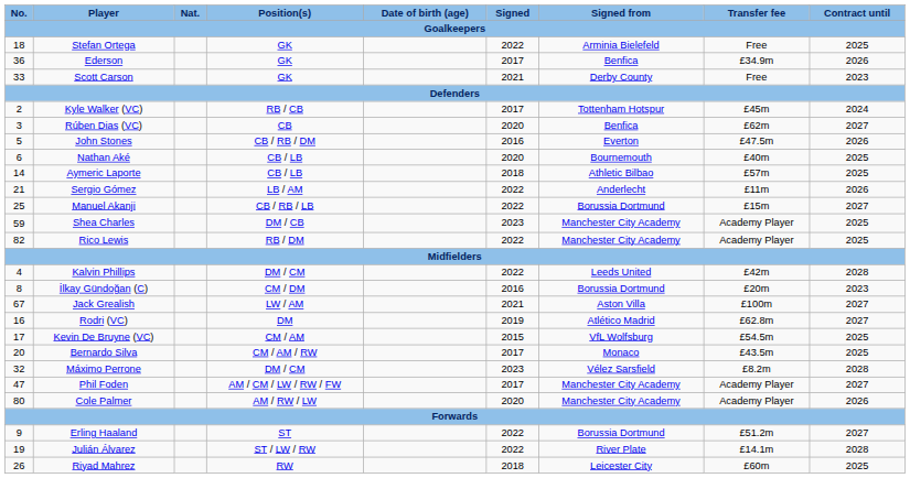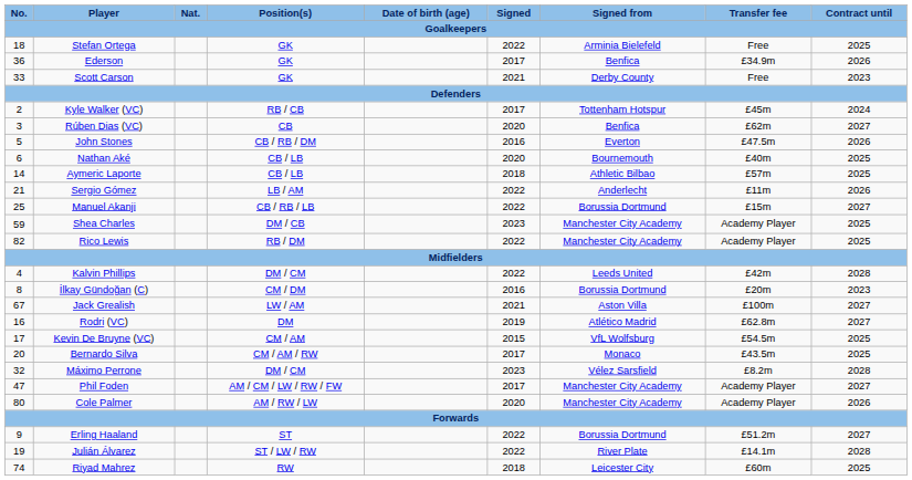 <table class="wikitable" style="text-align:center;font-size:85%;width:95%">
 <tr>
 <th style="background:#8FC0E9;color:#022360;text-align:center;width:10x";>No.</th>
 <th style="background:#8FC0E9;color:#022360;text-align:center;width:160x";>Player</th>
 <th style="background:#8FC0E9;color:#022360;text-align:center;width:20x";>Nat.</th>
 <th style="background:#8FC0E9;color:#022360;text-align:center;width:80x";>Position(s)</th>
 <th style="background:#8FC0E9;color:#022360;text-align:center;width:180x";>Date of birth (age)</th>
 <th style="background:#8FC0E9;color:#022360;text-align:center;width:30x";>Signed</th>
 <th style="background:#8FC0E9;color:#022360;text-align:center;width:180x";>Signed from</th>
 <th style="background:#8FC0E9;color:#022360;text-align:center;width:80x";>Transfer fee</th>
 <th style="background:#8FC0E9;color:#022360;text-align:center;width:30x";>Contract until</th>
 </tr>
 <tr>
 <th colspan="9" style="background:#8FC0E9;color:#022360;text-align:center">Goalkeepers</th>
 </tr>
 <tr>
 <td>18</td>
 <td><a href='#'>Stefan Ortega</a></td>
 <td></td>
 <td><a href='#'>GK</a></td>
 <td></td>
 <td>2022</td>
 <td> <a href='#'>Arminia Bielefeld</a></td>
 <td>Free</td>
 <td>2025</td>
 </tr>
 <tr>
 <td>36</td>
 <td><a href='#'>Ederson</a></td>
 <td></td>
 <td><a href='#'>GK</a></td>
 <td></td>
 <td>2017</td>
 <td> <a href='#'>Benfica</a></td>
 <td>£34.9m</td>
 <td>2026</td>
 </tr>
 <tr>
 <td>33</td>
 <td><a href='#'>Scott Carson</a></td>
 <td></td>
 <td><a href='#'>GK</a></td>
 <td></td>
 <td>2021</td>
 <td><a href='#'>Derby County</a></td>
 <td>Free</td>
 <td>2023</td>
 </tr>
 <tr>
 <th colspan="9" style="background:#8FC0E9;color:#022360;text-align:center">Defenders</th>
 </tr>
 <tr>
 <td>2</td>
 <td><a href='#'>Kyle Walker</a> (<a href='#'>VC</a>)</td>
 <td></td>
 <td><a href='#'>RB</a> / <a href='#'>CB</a></td>
 <td></td>
 <td>2017</td>
 <td><a href='#'>Tottenham Hotspur</a></td>
 <td>£45m</td>
 <td>2024</td>
 </tr>
 <tr>
 <td>3</td>
 <td><a href='#'>Rúben Dias</a> (<a href='#'>VC</a>)</td>
 <td></td>
 <td><a href='#'>CB</a></td>
 <td></td>
 <td>2020</td>
 <td> <a href='#'>Benfica</a></td>
 <td>£62m</td>
 <td>2027</td>
 </tr>
 <tr>
 <td>5</td>
 <td><a href='#'>John Stones</a></td>
 <td></td>
 <td><a href='#'>CB</a> / <a href='#'>RB</a> / <a href='#'>DM</a></td>
 <td></td>
 <td>2016</td>
 <td><a href='#'>Everton</a></td>
 <td>£47.5m</td>
 <td>2026</td>
 </tr>
 <tr>
 <td>6</td>
 <td><a href='#'>Nathan Aké</a></td>
 <td></td>
 <td><a href='#'>CB</a> / <a href='#'>LB</a></td>
 <td></td>
 <td>2020</td>
 <td><a href='#'>Bournemouth</a></td>
 <td>£40m</td>
 <td>2025</td>
 </tr>
 <tr>
 <td>14</td>
 <td><a href='#'>Aymeric Laporte</a></td>
 <td></td>
 <td><a href='#'>CB</a> / <a href='#'>LB</a></td>
 <td></td>
 <td>2018</td>
 <td> <a href='#'>Athletic Bilbao</a></td>
 <td>£57m</td>
 <td>2025</td>
 </tr>
 <tr>
 <td>21</td>
 <td><a href='#'>Sergio Gómez</a></td>
 <td></td>
 <td><a href='#'>LB</a> / <a href='#'>AM</a></td>
 <td></td>
 <td>2022</td>
 <td> <a href='#'>Anderlecht</a></td>
 <td>£11m</td>
 <td>2026</td>
 </tr>
 <tr>
 <td>25</td>
 <td><a href='#'>Manuel Akanji</a></td>
 <td></td>
 <td><a href='#'>CB</a> / <a href='#'>RB</a> / <a href='#'>LB</a></td>
 <td></td>
 <td>2022</td>
 <td> <a href='#'>Borussia Dortmund</a></td>
 <td>£15m</td>
 <td>2027</td>
 </tr>
 <tr>
 <td>59<sup></sup></td>
 <td><a href='#'>Shea Charles</a></td>
 <td></td>
 <td><a href='#'>DM</a> / <a href='#'>CB</a></td>
 <td></td>
 <td>2023</td>
 <td><a href='#'>Manchester City Academy</a></td>
 <td>Academy Player</td>
 <td>2025<br></td>
 </tr>
 <tr>
 <td>82</td>
 <td><a href='#'>Rico Lewis</a></td>
 <td></td>
 <td><a href='#'>RB</a> / <a href='#'>DM</a></td>
 <td></td>
 <td>2022</td>
 <td><a href='#'>Manchester City Academy</a></td>
 <td>Academy Player</td>
 <td>2025<br></td>
 </tr>
 <tr>
 <th colspan="9" style="background:#8FC0E9;color:#022360;text-align:center">Midfielders</th>
 </tr>
 <tr>
 <td>4</td>
 <td><a href='#'>Kalvin Phillips</a></td>
 <td></td>
 <td><a href='#'>DM</a> / <a href='#'>CM</a></td>
 <td></td>
 <td>2022</td>
 <td><a href='#'>Leeds United</a></td>
 <td>£42m</td>
 <td>2028</td>
 </tr>
 <tr>
 <td>8</td>
 <td><a href='#'>İlkay Gündoğan</a> (<a href='#'>C</a>)</td>
 <td></td>
 <td><a href='#'>CM</a> / <a href='#'>DM</a></td>
 <td></td>
 <td>2016</td>
 <td> <a href='#'>Borussia Dortmund</a></td>
 <td>£20m</td>
 <td>2023</td>
 </tr>
 <tr>
 <td>67</td>
 <td><a href='#'>Jack Grealish</a></td>
 <td></td>
 <td><a href='#'>LW</a> / <a href='#'>AM</a></td>
 <td></td>
 <td>2021</td>
 <td><a href='#'>Aston Villa</a></td>
 <td>£100m</td>
 <td>2027</td>
 </tr>
 <tr>
 <td>16</td>
 <td><a href='#'>Rodri</a> (<a href='#'>VC</a>)</td>
 <td></td>
 <td><a href='#'>DM</a></td>
 <td></td>
 <td>2019</td>
 <td> <a href='#'>Atlético Madrid</a></td>
 <td>£62.8m</td>
 <td>2027</td>
 </tr>
 <tr>
 <td>17</td>
 <td><a href='#'>Kevin De Bruyne</a> (<a href='#'>VC</a>)</td>
 <td></td>
 <td><a href='#'>CM</a> / <a href='#'>AM</a></td>
 <td></td>
 <td>2015</td>
 <td> <a href='#'>VfL Wolfsburg</a></td>
 <td>£54.5m</td>
 <td>2025</td>
 </tr>
 <tr>
 <td>20</td>
 <td><a href='#'>Bernardo Silva</a></td>
 <td></td>
 <td><a href='#'>CM</a> / <a href='#'>AM</a> / <a href='#'>RW</a></td>
 <td></td>
 <td>2017</td>
 <td> <a href='#'>Monaco</a></td>
 <td>£43.5m</td>
 <td>2025</td>
 </tr>
 <tr>
 <td>32</td>
 <td><a href='#'>Máximo Perrone</a></td>
 <td></td>
 <td><a href='#'>DM</a> / <a href='#'>CM</a></td>
 <td></td>
 <td>2023</td>
 <td> <a href='#'>Vélez Sarsfield</a></td>
 <td>£8.2m</td>
 <td>2028</td>
 </tr>
 <tr>
 <td>47</td>
 <td><a href='#'>Phil Foden</a></td>
 <td></td>
 <td><a href='#'>AM</a> / <a href='#'>CM</a> / <a href='#'>LW</a> / <a href='#'>RW</a> / <a href='#'>FW</a></td>
 <td></td>
 <td>2017</td>
 <td><a href='#'>Manchester City Academy</a></td>
 <td>Academy Player</td>
 <td>2027</td>
 </tr>
 <tr>
 <td>80</td>
 <td><a href='#'>Cole Palmer</a></td>
 <td></td>
 <td><a href='#'>AM</a> / <a href='#'>RW</a> / <a href='#'>LW</a></td>
 <td></td>
 <td>2020</td>
 <td><a href='#'>Manchester City Academy</a></td>
 <td>Academy Player</td>
 <td>2026</td>
 </tr>
 <tr>
 <th colspan="9" style="background:#8FC0E9;color:#022360;text-align:center">Forwards</th>
 </tr>
 <tr>
 <td>9</td>
 <td><a href='#'>Erling Haaland</a></td>
 <td></td>
 <td><a href='#'>ST</a></td>
 <td></td>
 <td>2022</td>
 <td> <a href='#'>Borussia Dortmund</a></td>
 <td>£51.2m</td>
 <td>2027</td>
 </tr>
 <tr>
 <td>19</td>
 <td><a href='#'>Julián Álvarez</a></td>
 <td></td>
 <td><a href='#'>ST</a> / <a href='#'>LW</a> / <a href='#'>RW</a></td>
 <td></td>
 <td>2022</td>
 <td> <a href='#'>River Plate</a></td>
 <td>£14.1m</td>
 <td>2028</td>
 </tr>
 <tr>
-<td>26</td>
+<td>74</td>
 <td><a href='#'>Riyad Mahrez</a></td>
 <td></td>
 <td><a href='#'>RW</a></td>
 <td></td>
 <td>2018</td>
 <td><a href='#'>Leicester City</a></td>
 <td>£60m</td>
 <td>2025<br></td>
 </tr>
 </table>
